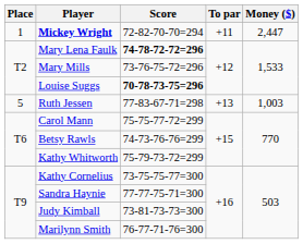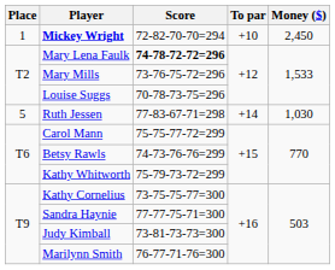 <table class="wikitable">
 <tr>
 <th>Place</th>
 <th>Player</th>
 <th>Score</th>
 <th>To par</th>
 <th>Money (<a href='#'>$</a>)</th>
 </tr>
 <tr>
 <td align=center>1</td>
 <td> <strong><a href='#'>Mickey Wright</a></strong></td>
 <td>72-82-70-70=294</td>
-<td align=center>+11</td>
-<td align=center>2,447</td>
+<td align=center>+10</td>
+<td align=center>2,450</td>
 </tr>
 <tr>
 <td align=center rowspan=3>T2</td>
 <td> <a href='#'>Mary Lena Faulk</a></td>
 <td><strong>74-78-72-72=296</strong></td>
 <td align=center rowspan=3>+12</td>
 <td align=center rowspan=3>1,533</td>
 </tr>
 <tr>
 <td> <a href='#'>Mary Mills</a></td>
 <td>73-76-75-72=296</td>
 </tr>
 <tr>
 <td> <a href='#'>Louise Suggs</a></td>
-<td><strong>70-78-73-75=296</strong></td>
+<td>70-78-73-75=296</td>
 </tr>
 <tr>
 <td align=center>5</td>
 <td> <a href='#'>Ruth Jessen</a></td>
 <td>77-83-67-71=298</td>
-<td align=center>+13</td>
-<td align=center>1,003</td>
+<td align=center>+14</td>
+<td align=center>1,030</td>
 </tr>
 <tr>
 <td align=center rowspan=3>T6</td>
 <td> <a href='#'>Carol Mann</a></td>
 <td>75-75-77-72=299</td>
 <td align=center rowspan=3>+15</td>
 <td align=center rowspan=3>770</td>
 </tr>
 <tr>
 <td> <a href='#'>Betsy Rawls</a></td>
 <td>74-73-76-76=299</td>
 </tr>
 <tr>
 <td> <a href='#'>Kathy Whitworth</a></td>
 <td>75-79-73-72=299</td>
 </tr>
 <tr>
 <td align=center rowspan=4>T9</td>
 <td> <a href='#'>Kathy Cornelius</a></td>
 <td>73-75-75-77=300</td>
 <td align=center rowspan=4>+16</td>
 <td align=center rowspan=4>503</td>
 </tr>
 <tr>
 <td> <a href='#'>Sandra Haynie</a></td>
 <td>77-77-75-71=300</td>
 </tr>
 <tr>
 <td> <a href='#'>Judy Kimball</a></td>
 <td>73-81-73-73=300</td>
 </tr>
 <tr>
 <td> <a href='#'>Marilynn Smith</a></td>
 <td>76-77-71-76=300</td>
 </tr>
 </table>
